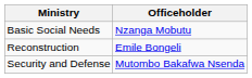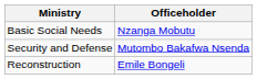 <table class=wikitable>
 <tr>
 <th>Ministry</th>
 <th>Officeholder</th>
 </tr>
 <tr>
 <td>Basic Social Needs</td>
 <td><a href='#'>Nzanga Mobutu</a></td>
 </tr>
 <tr>
+<td>Security and Defense</td>
+<td><a href='#'>Mutombo Bakafwa Nsenda</a></td>
+</tr>
+<tr>
 <td>Reconstruction</td>
 <td><a href='#'>Emile Bongeli</a></td>
 </tr>
-<tr>
-<td>Security and Defense</td>
-<td><a href='#'>Mutombo Bakafwa Nsenda</a></td>
-</tr>
 </table>
